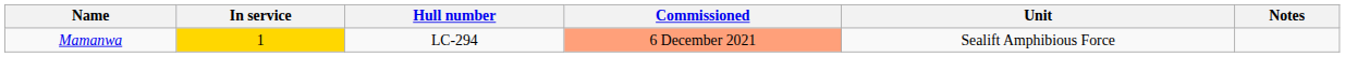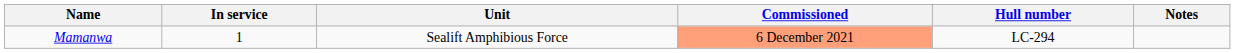 <table class="wikitable"  style="width:90%; text-align:center;">
 <tr style="background:lavender;">
 <th>Name</th>
 <th><strong>In service</strong></th>
+<th>Unit</th>
+<th><a href='#'>Commissioned</a></th>
 <th><a href='#'>Hull number</a></th>
-<th><a href='#'>Commissioned</a></th>
-<th>Unit</th>
 <th>Notes</th>
 </tr>
 <tr>
 <td valign="top"><a href='#'><em>Mamanwa</em></a></td>
-<td style="background: gold;">1</td>
+<td>1</td>
+<td>Sealift Amphibious Force</td>
+<td style="background: lightsalmon;">6 December 2021</td>
 <td>LC-294</td>
-<td style="background: lightsalmon;">6 December 2021</td>
-<td>Sealift Amphibious Force</td>
 <td></td>
 </tr>
 </table>
